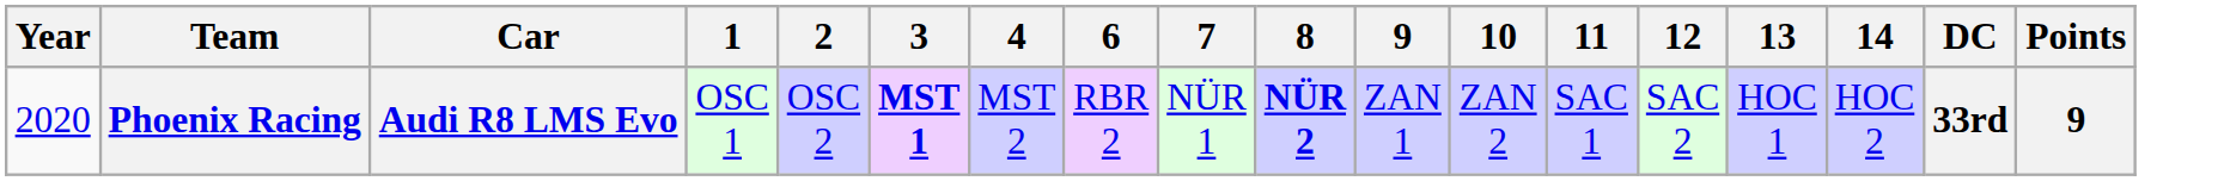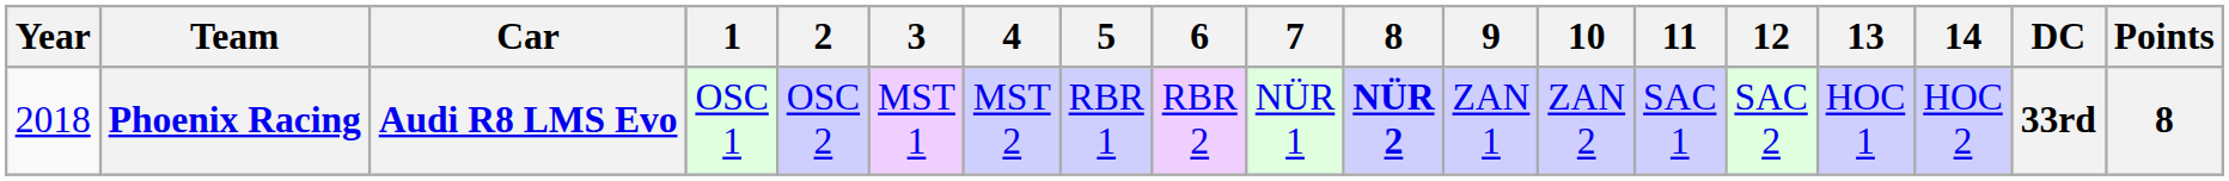 <table class="wikitable" style="text-align:center; font-size:85%">
 <tr>
 <th>Year</th>
 <th>Team</th>
 <th>Car</th>
 <th>1</th>
 <th>2</th>
 <th>3</th>
 <th>4</th>
+<th>5</th>
 <th>6</th>
 <th>7</th>
 <th>8</th>
 <th>9</th>
 <th>10</th>
 <th>11</th>
 <th>12</th>
 <th>13</th>
 <th>14</th>
 <th>DC</th>
 <th>Points</th>
 </tr>
 <tr>
-<td><a href='#'>2020</a></td>
+<td><a href='#'>2018</a></td>
 <th nowrap><a href='#'>Phoenix Racing</a></th>
 <th nowrap><a href='#'>Audi R8 LMS Evo</a></th>
 <td style="background:#DFFFDF;"><a href='#'>OSC<br>1</a><br></td>
 <td style="background:#CFCFFF;"><a href='#'>OSC<br>2</a><br></td>
-<td style="background:#EFCFFF;"><strong><a href='#'>MST<br>1</a><br></strong></td>
+<td style="background:#EFCFFF;"><a href='#'>MST<br>1</a><br></td>
 <td style="background:#CFCFFF;"><a href='#'>MST<br>2</a><br></td>
+<td style="background:#CFCFFF;"><a href='#'>RBR<br>1</a><br></td>
 <td style="background:#EFCFFF;"><a href='#'>RBR<br>2</a><br></td>
 <td style="background:#DFFFDF;"><a href='#'>NÜR<br>1</a><br></td>
 <td style="background:#CFCFFF;"><strong><a href='#'>NÜR<br>2</a><br></strong></td>
 <td style="background:#CFCFFF;"><a href='#'>ZAN<br>1</a><br></td>
 <td style="background:#CFCFFF;"><a href='#'>ZAN<br>2</a><br></td>
 <td style="background:#CFCFFF;"><a href='#'>SAC<br>1</a><br></td>
 <td style="background:#DFFFDF;"><a href='#'>SAC<br>2</a><br></td>
 <td style="background:#CFCFFF;"><a href='#'>HOC<br>1</a><br></td>
 <td style="background:#CFCFFF;"><a href='#'>HOC<br>2</a><br></td>
 <th>33rd</th>
-<th>9</th>
+<th>8</th>
 </tr>
 </table>
